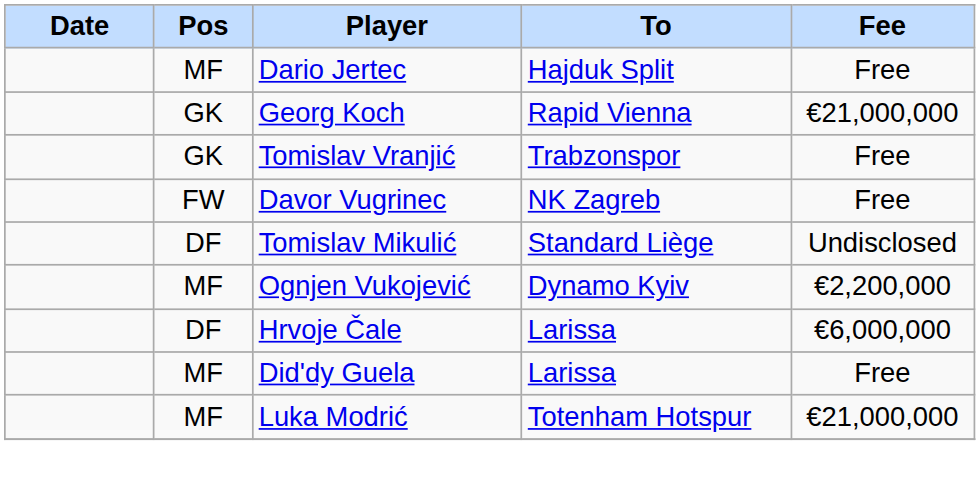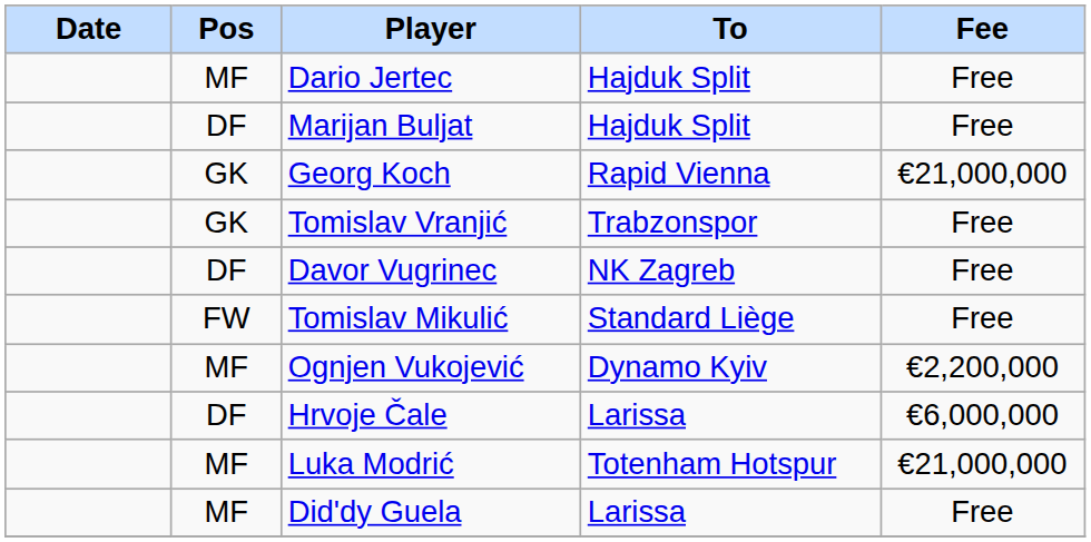 <table class="wikitable sortable">
 <tr>
 <th style="background:#C2DDFF" width=80>Date</th>
 <th style="background:#C2DDFF" width=50>Pos</th>
 <th style="background:#C2DDFF" width=150>Player</th>
 <th style="background:#C2DDFF" width=150>To</th>
 <th style="background:#C2DDFF" width=100>Fee</th>
 </tr>
 <tr>
 <td align="center"></td>
 <td align="center">MF</td>
 <td> <a href='#'>Dario Jertec</a></td>
+<td> <a href='#'>Hajduk Split</a></td>
+<td align="center">Free</td>
+</tr>
+<tr>
+<td align="center"></td>
+<td align="center">DF</td>
+<td> <a href='#'>Marijan Buljat</a></td>
 <td> <a href='#'>Hajduk Split</a></td>
 <td align="center">Free</td>
 </tr>
 <tr>
 <td align="center"></td>
 <td align="center">GK</td>
 <td> <a href='#'>Georg Koch</a></td>
 <td> <a href='#'>Rapid Vienna</a></td>
 <td align="center">€21,000,000</td>
 </tr>
 <tr>
 <td align="center"></td>
 <td align="center">GK</td>
 <td> <a href='#'>Tomislav Vranjić</a></td>
 <td> <a href='#'>Trabzonspor</a></td>
 <td align="center">Free</td>
 </tr>
 <tr>
 <td align="center"></td>
-<td align="center">FW</td>
+<td align="center">DF</td>
 <td> <a href='#'>Davor Vugrinec</a></td>
 <td> <a href='#'>NK Zagreb</a></td>
 <td align="center">Free</td>
 </tr>
 <tr>
 <td align="center"></td>
-<td align="center">DF</td>
+<td align="center">FW</td>
 <td> <a href='#'>Tomislav Mikulić</a></td>
 <td> <a href='#'>Standard Liège</a></td>
-<td align="center">Undisclosed</td>
+<td align="center">Free</td>
 </tr>
 <tr>
 <td align="center"></td>
 <td align="center">MF</td>
 <td> <a href='#'>Ognjen Vukojević</a></td>
 <td> <a href='#'>Dynamo Kyiv</a></td>
 <td align="center">€2,200,000</td>
 </tr>
 <tr>
 <td align="center"></td>
 <td align="center">DF</td>
 <td> <a href='#'>Hrvoje Čale</a></td>
 <td> <a href='#'>Larissa</a></td>
 <td align="center">€6,000,000</td>
 </tr>
 <tr>
 <td align="center"></td>
 <td align="center">MF</td>
+<td> <a href='#'>Luka Modrić</a></td>
+<td> <a href='#'>Totenham Hotspur</a></td>
+<td align="center">€21,000,000</td>
+</tr>
+<tr>
+<td align="center"></td>
+<td align="center">MF</td>
 <td> <a href='#'>Did'dy Guela</a></td>
 <td> <a href='#'>Larissa</a></td>
 <td align="center">Free</td>
 </tr>
 <tr>
-<td align="center"></td>
-<td align="center">MF</td>
-<td> <a href='#'>Luka Modrić</a></td>
-<td> <a href='#'>Totenham Hotspur</a></td>
-<td align="center">€21,000,000</td>
-</tr>
-<tr>
 </tr>
 </table>
